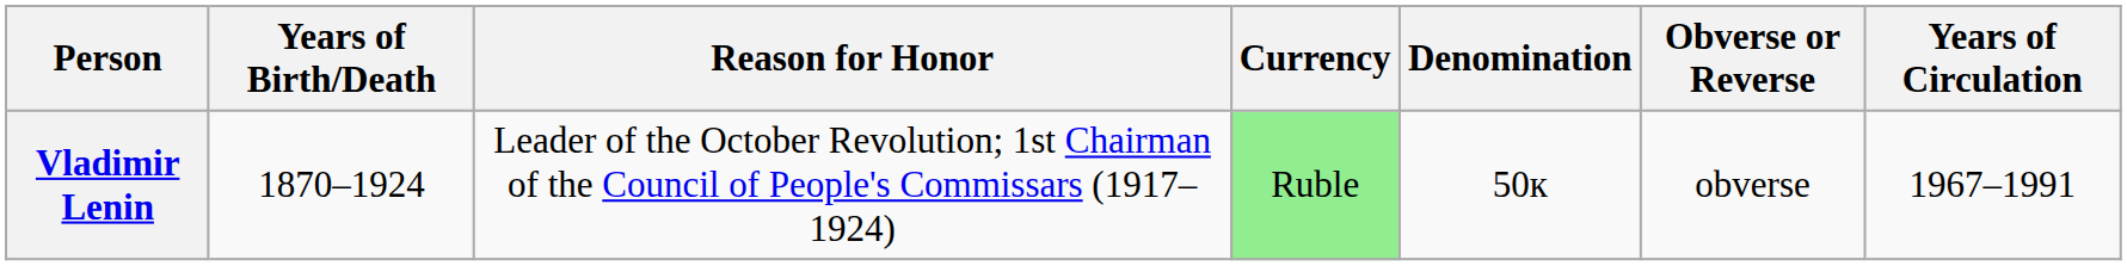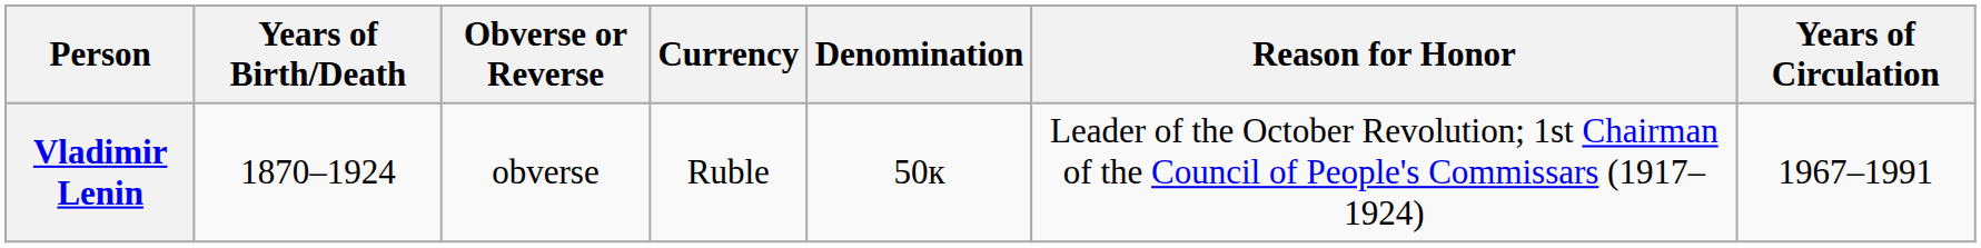 <table class="wikitable" style="font-size:95%; text-align:center;">
 <tr>
 <th>Person</th>
 <th>Years of Birth/Death</th>
-<th>Reason for Honor</th>
+<th>Obverse or Reverse</th>
 <th>Currency</th>
 <th>Denomination</th>
-<th>Obverse or Reverse</th>
+<th>Reason for Honor</th>
 <th>Years of Circulation</th>
 </tr>
 <tr>
 <th><a href='#'>Vladimir Lenin</a></th>
 <td>1870–1924</td>
+<td>obverse</td>
+<td>Ruble</td>
+<td>50к</td>
 <td>Leader of the October Revolution; 1st <a href='#'>Chairman</a> of the <a href='#'>Council of People's Commissars</a> (1917–1924)</td>
-<td style="background: lightgreen;">Ruble</td>
-<td>50к</td>
-<td>obverse</td>
 <td>1967–1991</td>
 </tr>
 </table>
